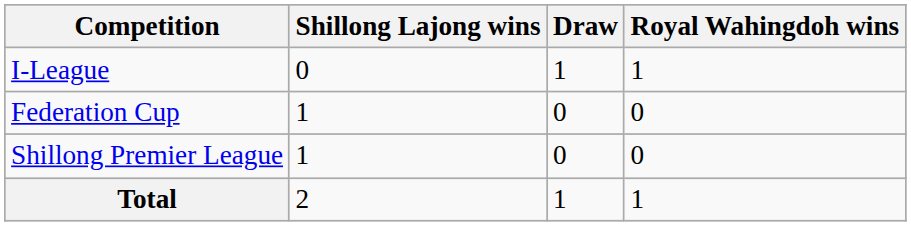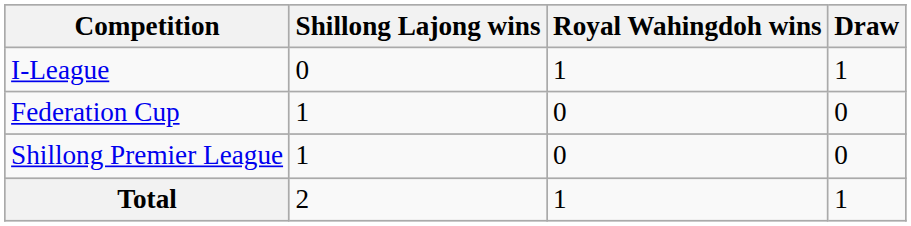 <table class="wikitable">
 <tr>
 <th>Competition</th>
 <th>Shillong Lajong wins</th>
+<th>Royal Wahingdoh wins</th>
 <th>Draw</th>
-<th>Royal Wahingdoh wins</th>
 </tr>
 <tr>
 <td><a href='#'>I-League</a></td>
 <td>0</td>
 <td>1</td>
 <td>1</td>
 </tr>
 <tr>
 <td><a href='#'>Federation Cup</a></td>
 <td>1</td>
 <td>0</td>
 <td>0</td>
 </tr>
 <tr>
 <td><a href='#'>Shillong Premier League</a></td>
 <td>1</td>
 <td>0</td>
 <td>0</td>
 </tr>
 <tr>
 <th>Total</th>
 <td>2</td>
 <td>1</td>
 <td>1</td>
 </tr>
 </table>
